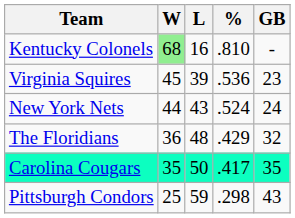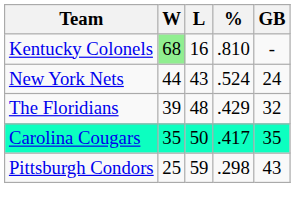 <table class="wikitable" style="text-align: center;">
 <tr>
 <th>Team</th>
 <th>W</th>
 <th>L</th>
 <th>%</th>
 <th>GB</th>
 </tr>
 <tr>
 <td align="left"><a href='#'>Kentucky Colonels</a></td>
 <td style="background: lightgreen;">68</td>
 <td>16</td>
 <td>.810</td>
 <td>-</td>
 </tr>
 <tr>
-<td align="left"><a href='#'>Virginia Squires</a></td>
-<td>45</td>
-<td>39</td>
-<td>.536</td>
-<td>23</td>
-</tr>
-<tr>
 <td align="left"><a href='#'>New York Nets</a></td>
 <td>44</td>
 <td>43</td>
 <td>.524</td>
 <td>24</td>
 </tr>
 <tr>
 <td align="left"><a href='#'>The Floridians</a></td>
-<td>36</td>
+<td>39</td>
 <td>48</td>
 <td>.429</td>
 <td>32</td>
 </tr>
 <tr bgcolor=“ccffcc”>
 <td align="left"><a href='#'>Carolina Cougars</a></td>
 <td>35</td>
 <td>50</td>
 <td>.417</td>
 <td>35</td>
 </tr>
 <tr>
 <td align="left"><a href='#'>Pittsburgh Condors</a></td>
 <td>25</td>
 <td>59</td>
 <td>.298</td>
 <td>43</td>
 </tr>
 </table>
